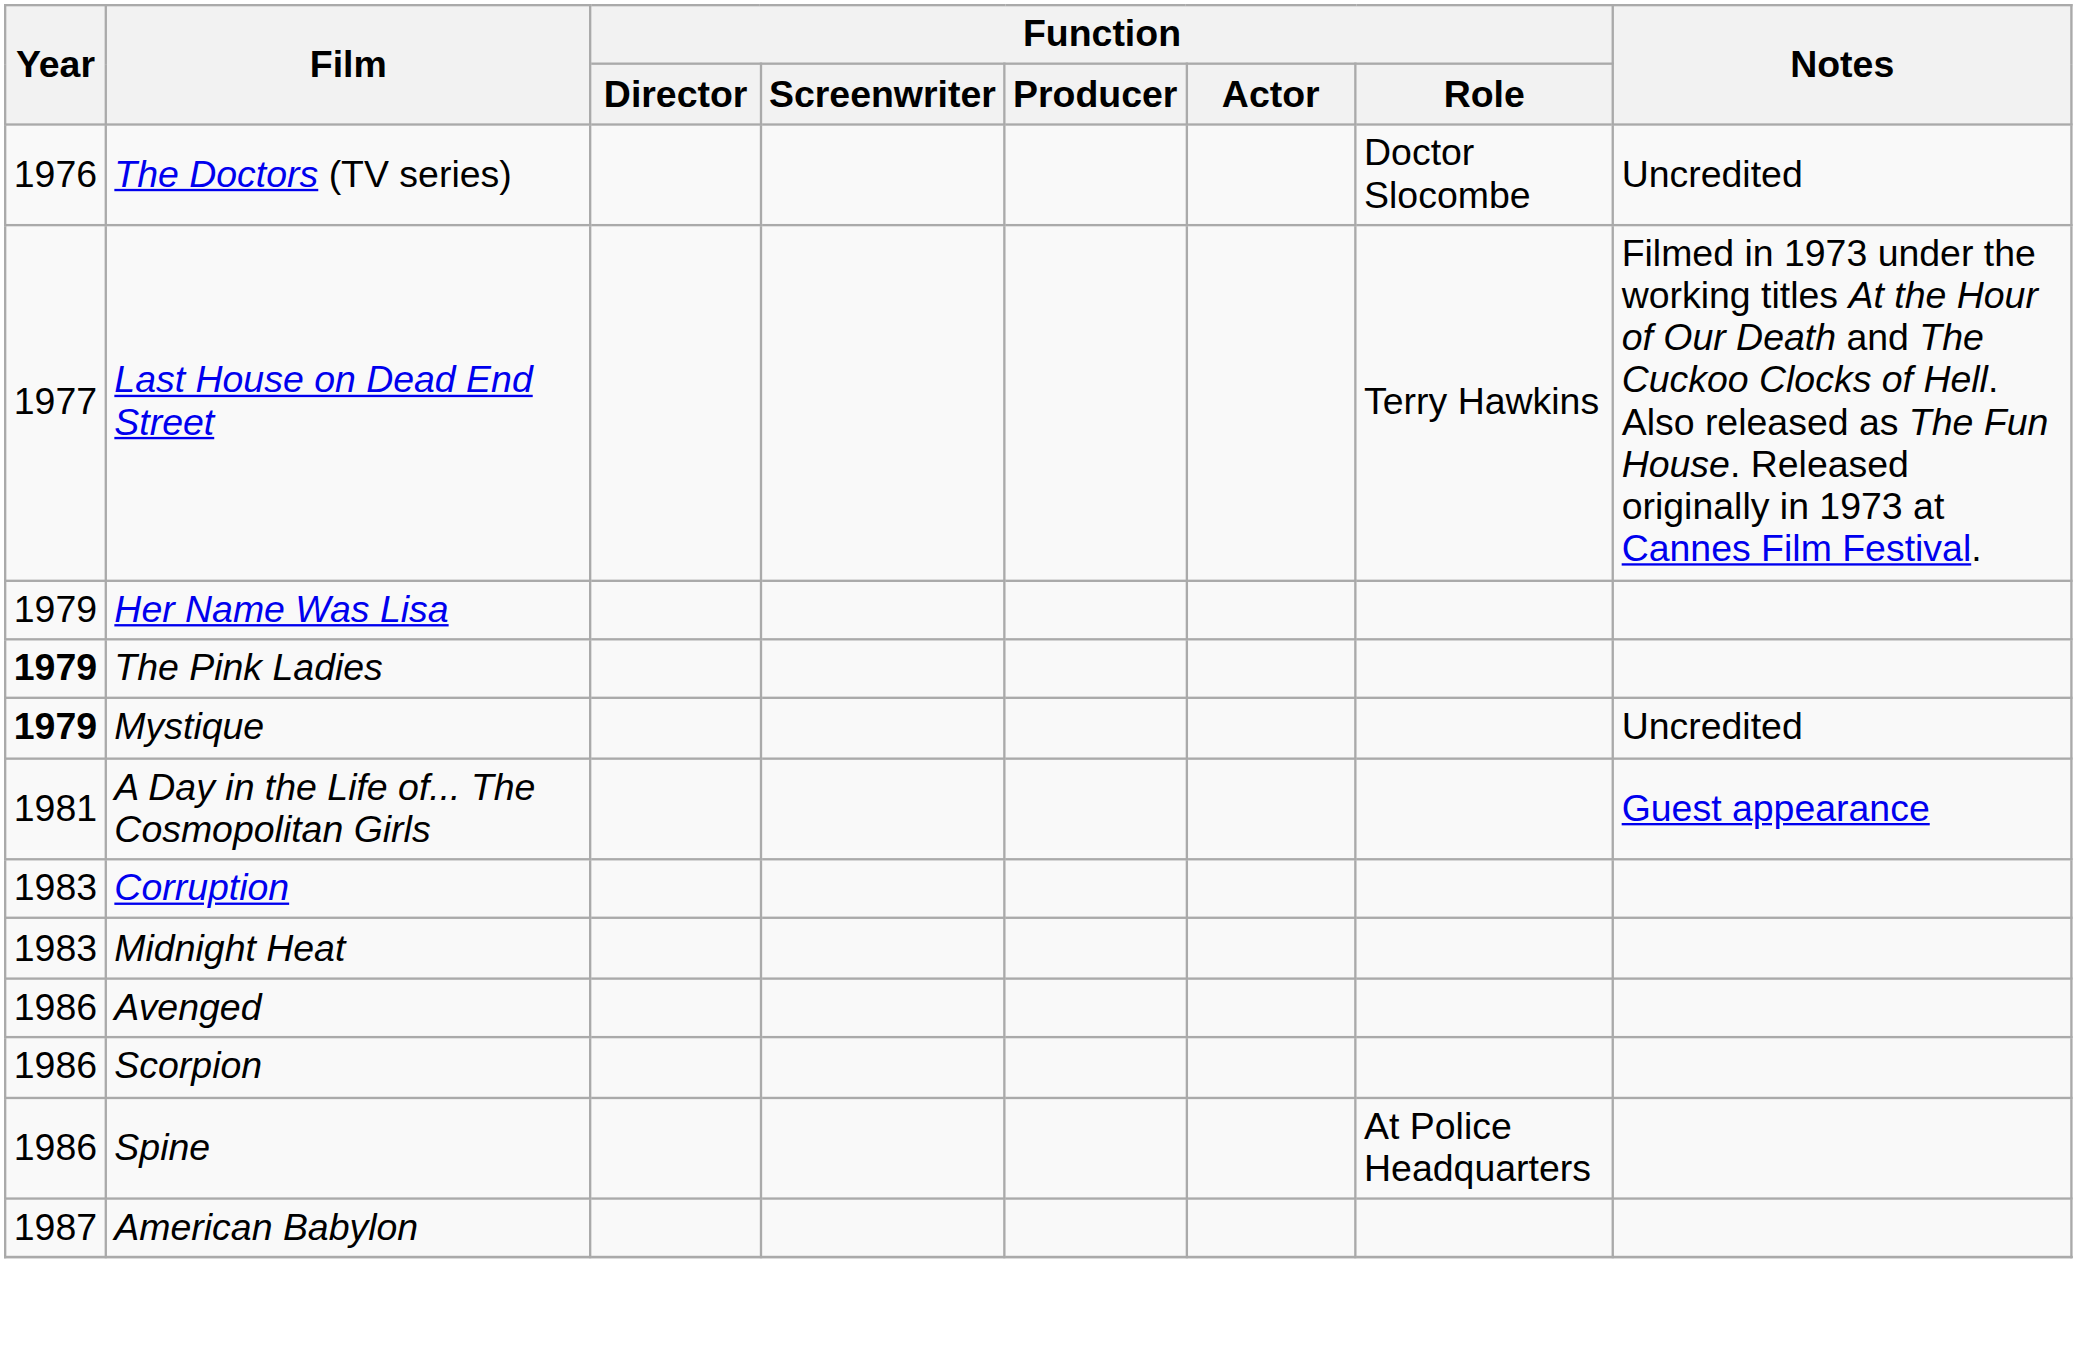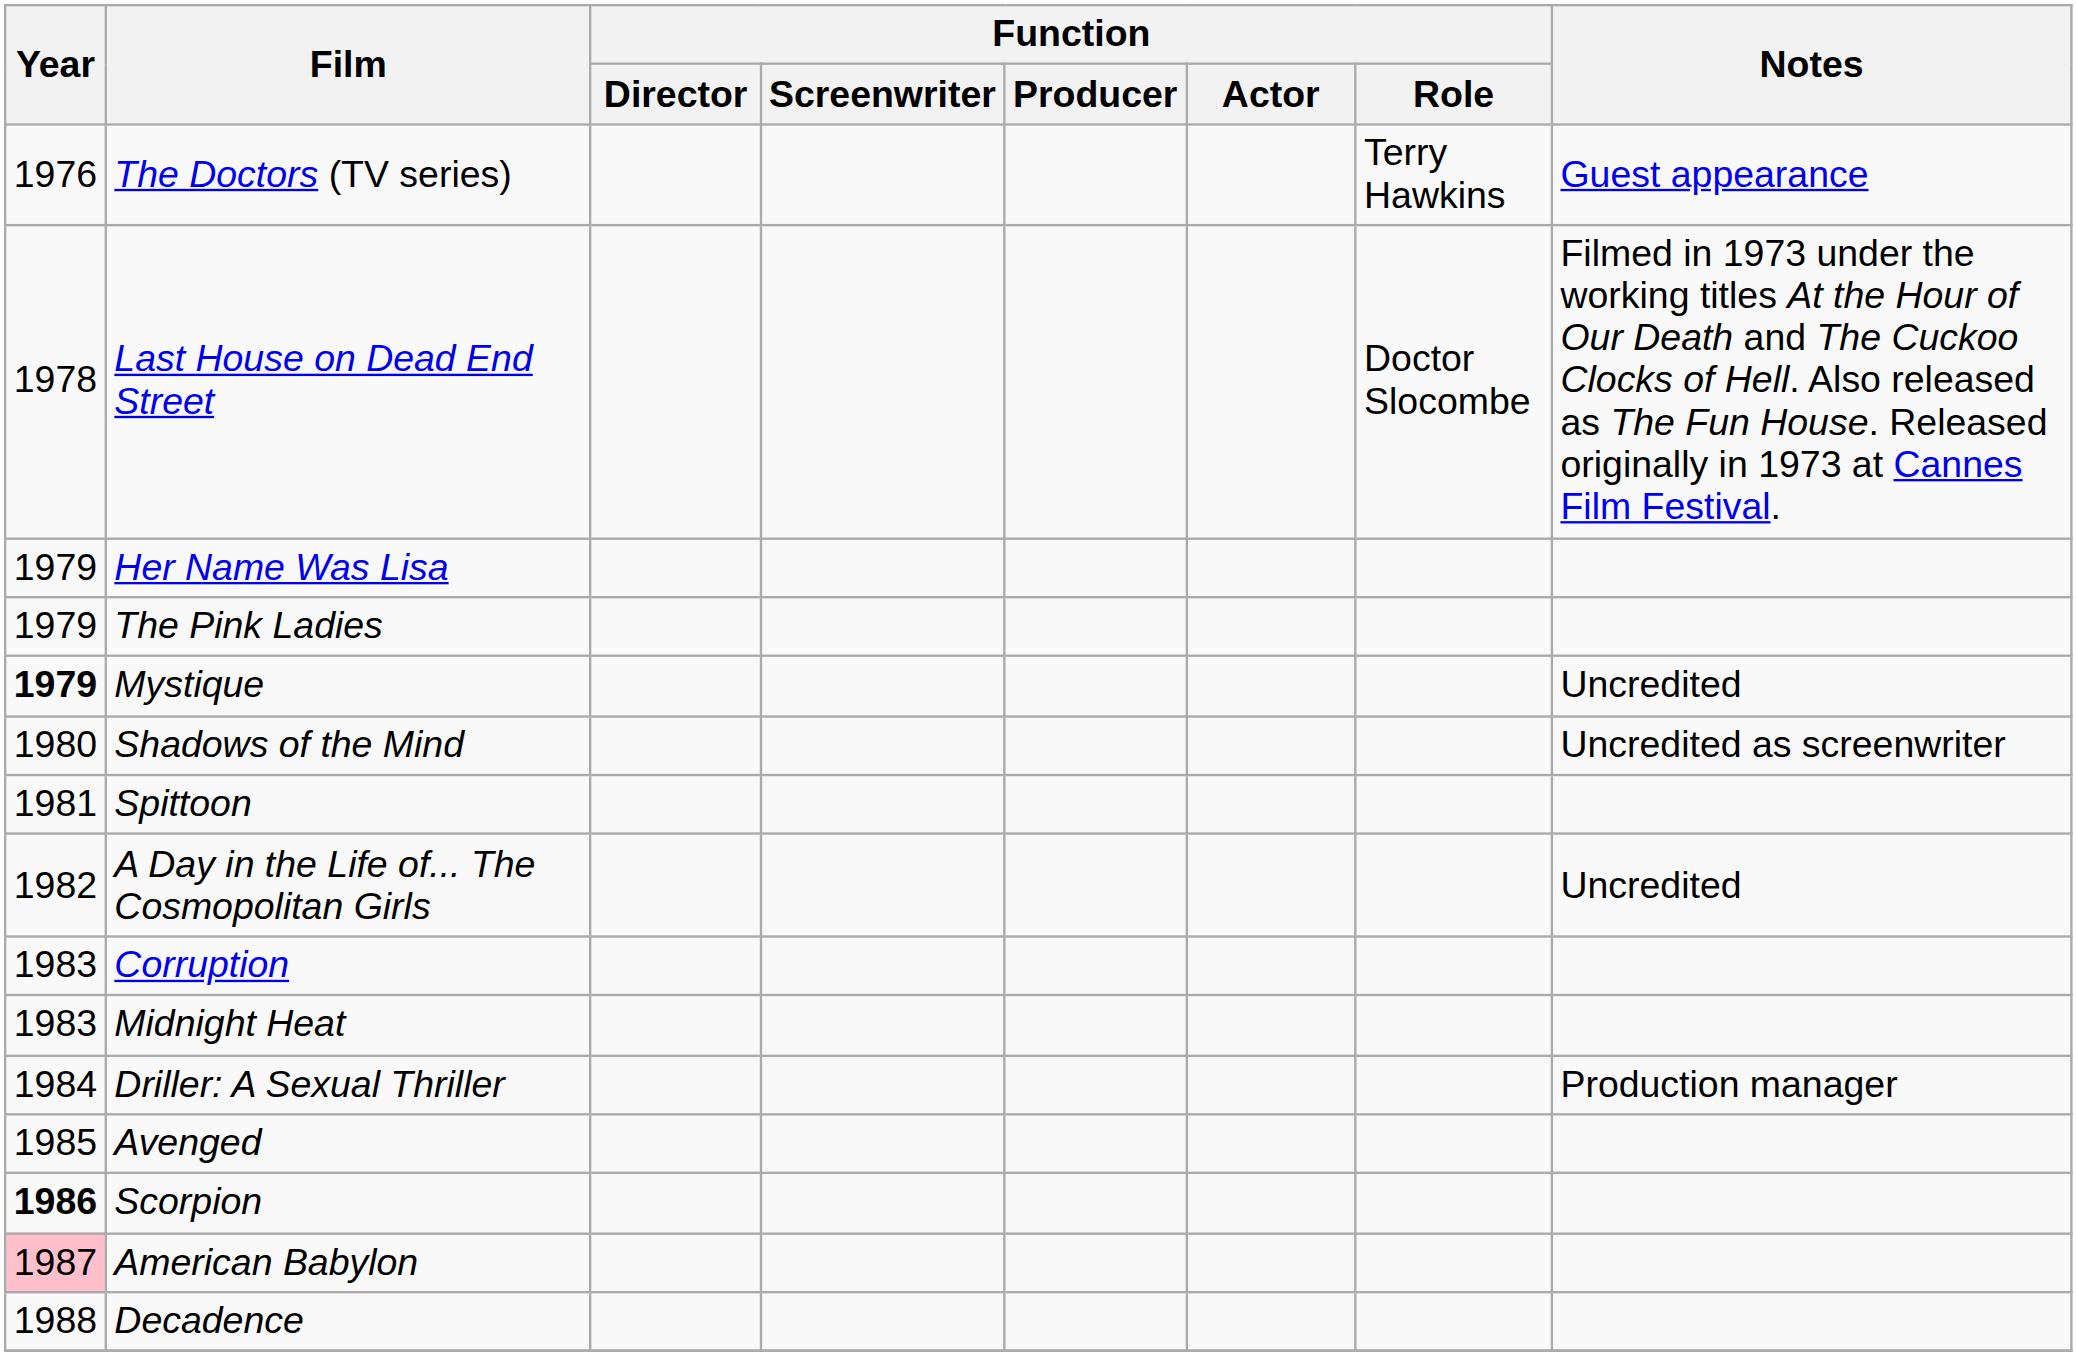 <table class="wikitable" style="margin-right: 0;">
 <tr>
 <th rowspan="2" style="width:33px;">Year</th>
 <th rowspan="2" style="width:200px;">Film</th>
 <th colspan="5">Function</th>
 <th rowspan="2">Notes</th>
 </tr>
 <tr>
 <th style="width:65px;">Director</th>
 <th style="width:65px;">Screenwriter</th>
 <th style="width:65px;">Producer</th>
 <th style="width:65px;">Actor</th>
 <th>Role</th>
 </tr>
 <tr>
 <td>1976</td>
 <td><em><a href='#'>The Doctors</a></em> (TV series)</td>
 <td></td>
 <td></td>
 <td></td>
 <td></td>
-<td>Doctor Slocombe</td>
-<td>Uncredited</td>
+<td>Terry Hawkins</td>
+<td><a href='#'>Guest appearance</a></td>
 </tr>
 <tr>
-<td>1977</td>
+<td>1978</td>
 <td><em><a href='#'>Last House on Dead End Street</a></em></td>
 <td></td>
 <td></td>
 <td></td>
 <td></td>
-<td>Terry Hawkins</td>
+<td>Doctor Slocombe</td>
 <td>Filmed in 1973 under the working titles <em>At the Hour of Our Death</em> and <em>The Cuckoo Clocks of Hell</em>. Also released as <em>The Fun House</em>. Released originally in 1973 at <a href='#'>Cannes Film Festival</a>.</td>
 </tr>
 <tr>
 <td>1979</td>
 <td><a href='#'><em>Her Name Was Lisa</em></a></td>
 <td></td>
 <td></td>
 <td></td>
 <td></td>
 <td></td>
 <td></td>
 </tr>
 <tr>
-<td><strong>1979</strong></td>
+<td>1979</td>
 <td><em>The Pink Ladies</em></td>
 <td></td>
 <td></td>
 <td></td>
 <td></td>
 <td></td>
 <td></td>
 </tr>
 <tr>
 <td><strong>1979</strong></td>
 <td><em>Mystique</em></td>
 <td></td>
 <td></td>
 <td></td>
 <td></td>
 <td></td>
 <td>Uncredited</td>
 </tr>
 <tr>
+<td>1980</td>
+<td><em>Shadows of the Mind</em></td>
+<td></td>
+<td></td>
+<td></td>
+<td></td>
+<td></td>
+<td>Uncredited as screenwriter</td>
+</tr>
+<tr>
 <td>1981</td>
+<td><em>Spittoon</em></td>
+<td></td>
+<td></td>
+<td></td>
+<td></td>
+<td></td>
+<td></td>
+</tr>
+<tr>
+<td>1982</td>
 <td><em>A Day in the Life of... The Cosmopolitan Girls</em></td>
 <td></td>
 <td></td>
 <td></td>
 <td></td>
 <td></td>
-<td><a href='#'>Guest appearance</a></td>
+<td>Uncredited</td>
 </tr>
 <tr>
 <td>1983</td>
 <td><em><a href='#'>Corruption</a></em></td>
 <td></td>
 <td></td>
 <td></td>
 <td></td>
 <td></td>
 <td></td>
 </tr>
 <tr>
 <td>1983</td>
 <td><em>Midnight Heat</em></td>
 <td></td>
 <td></td>
 <td></td>
 <td></td>
 <td></td>
 <td></td>
 </tr>
 <tr>
-<td>1986</td>
+<td>1984</td>
+<td><em>Driller: A Sexual Thriller</em></td>
+<td></td>
+<td></td>
+<td></td>
+<td></td>
+<td></td>
+<td>Production manager</td>
+</tr>
+<tr>
+<td>1985</td>
 <td><em>Avenged</em></td>
 <td></td>
 <td></td>
 <td></td>
 <td></td>
 <td></td>
 <td></td>
 </tr>
 <tr>
-<td>1986</td>
+<td><strong>1986</strong></td>
 <td><em>Scorpion</em></td>
 <td></td>
 <td></td>
 <td></td>
 <td></td>
 <td></td>
 <td></td>
 </tr>
 <tr>
-<td>1986</td>
-<td><em>Spine</em></td>
+<td style="background: pink;">1987</td>
+<td><em>American Babylon</em></td>
 <td></td>
 <td></td>
 <td></td>
 <td></td>
-<td>At Police Headquarters</td>
+<td></td>
 <td></td>
 </tr>
 <tr>
-<td>1987</td>
-<td><em>American Babylon</em></td>
+<td>1988</td>
+<td><em>Decadence</em></td>
 <td></td>
 <td></td>
 <td></td>
 <td></td>
 <td></td>
 <td></td>
 </tr>
 <tr>
 </tr>
 </table>
